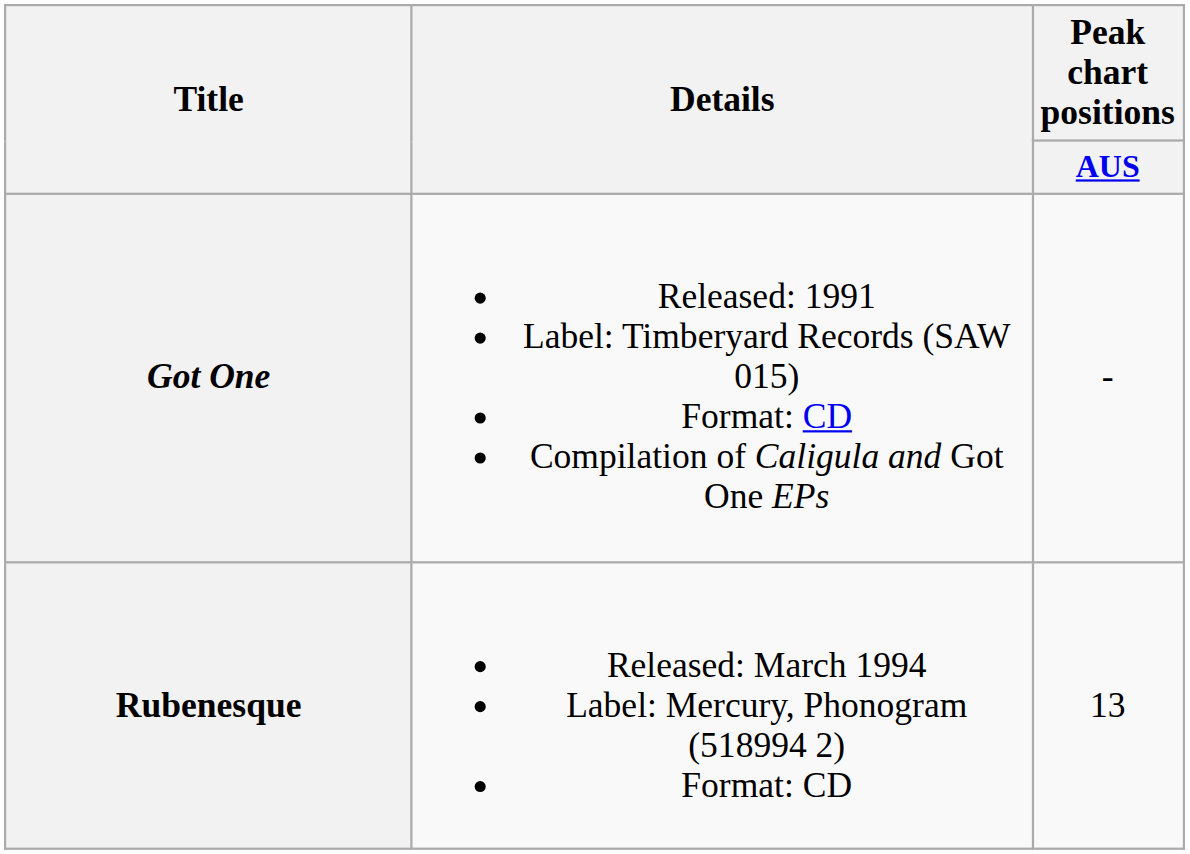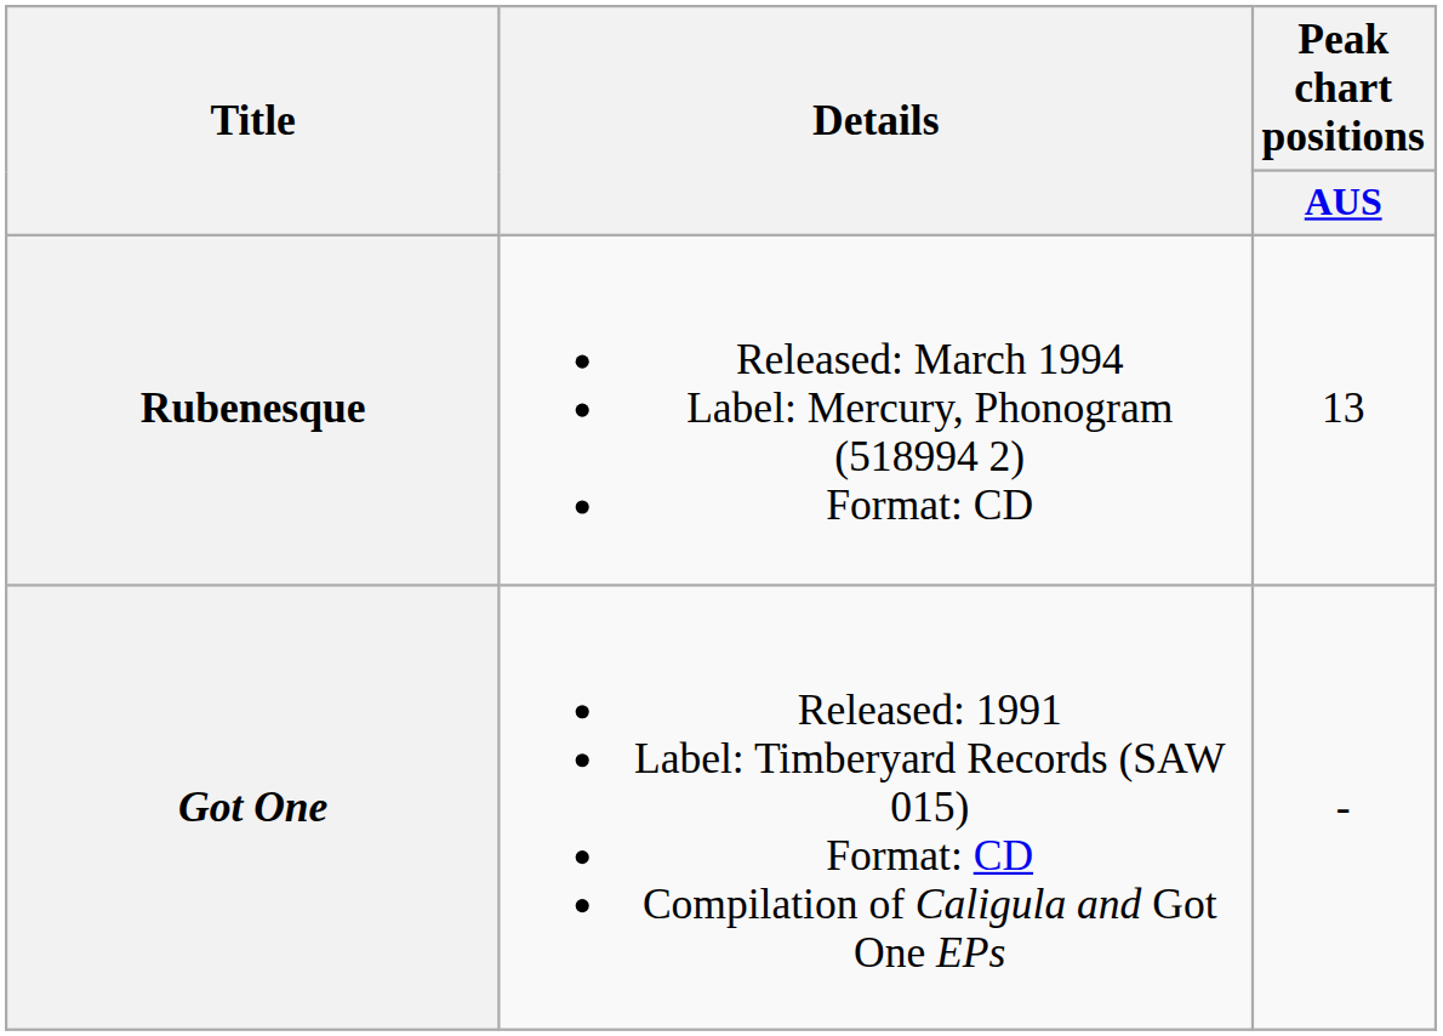 <table class="wikitable plainrowheaders" style="text-align:center;" border="1">
 <tr>
 <th scope="col" rowspan="2" style="width:11em;">Title</th>
 <th scope="col" rowspan="2" style="width:17em;">Details</th>
 <th scope="col" colspan="1">Peak chart positions</th>
 </tr>
 <tr>
 <th scope="col" style="width:3em;font-size:90%;"><a href='#'>AUS</a><br></th>
 </tr>
 <tr>
+<th scope="row"></em>Rubenesque<em></th>
+<td><br><ul><li>Released: March 1994</li><li>Label: Mercury, Phonogram (518994 2)</li><li>Format: CD</li></ul></td>
+<td>13</td>
+</tr>
+<tr>
 <th scope="row"><em>Got One</em></th>
 <td><br><ul><li>Released: 1991</li><li>Label: Timberyard Records (SAW 015)</li><li>Format: <a href='#'>CD</a></li><li>Compilation of <em>Caligula and </em>Got One<em> EPs</li></ul></td>
 <td>-</td>
 </tr>
-<tr>
-<th scope="row"></em>Rubenesque<em></th>
-<td><br><ul><li>Released: March 1994</li><li>Label: Mercury, Phonogram (518994 2)</li><li>Format: CD</li></ul></td>
-<td>13</td>
-</tr>
 </table>
